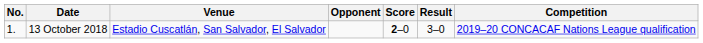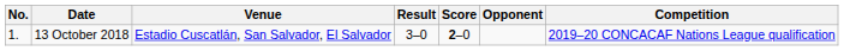 <table class="wikitable" style="font-size:100%;">
 <tr>
 <th>No.</th>
 <th>Date</th>
 <th>Venue</th>
+<th>Result</th>
+<th>Score</th>
 <th>Opponent</th>
-<th>Score</th>
-<th>Result</th>
 <th>Competition</th>
 </tr>
 <tr>
 <td>1.</td>
 <td>13 October 2018</td>
 <td><a href='#'>Estadio Cuscatlán</a>, <a href='#'>San Salvador</a>, <a href='#'>El Salvador</a></td>
+<td align=center>3–0</td>
+<td align=center><strong>2</strong>–0</td>
 <td></td>
-<td align=center><strong>2</strong>–0</td>
-<td align=center>3–0</td>
 <td><a href='#'>2019–20 CONCACAF Nations League qualification</a></td>
 </tr>
 </table>
